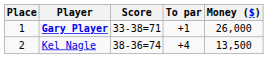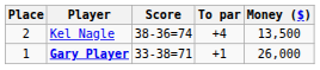 <table class="wikitable">
 <tr>
 <th>Place</th>
 <th>Player</th>
 <th>Score</th>
 <th>To par</th>
 <th>Money (<a href='#'>$</a>)</th>
 </tr>
 <tr>
+<td align=center>2</td>
+<td> <a href='#'>Kel Nagle</a></td>
+<td align=center>38-36=74</td>
+<td align=center>+4</td>
+<td align=center>13,500</td>
+</tr>
+<tr>
 <td align=center>1</td>
 <td> <strong><a href='#'>Gary Player</a></strong></td>
 <td align=center>33-38=71</td>
 <td align=center>+1</td>
 <td align=center>26,000</td>
 </tr>
-<tr>
-<td align=center>2</td>
-<td> <a href='#'>Kel Nagle</a></td>
-<td align=center>38-36=74</td>
-<td align=center>+4</td>
-<td align=center>13,500</td>
-</tr>
 </table>
